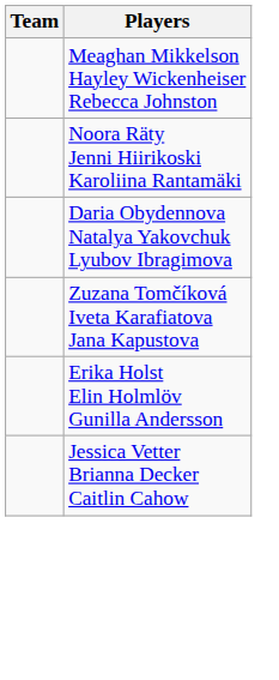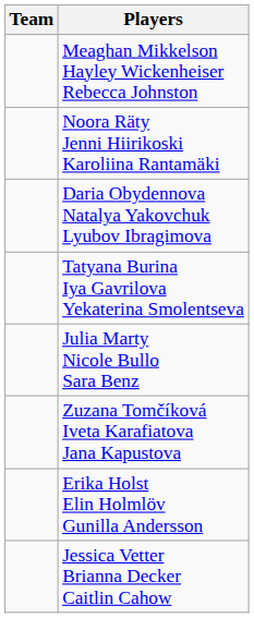 <table class="wikitable">
 <tr>
 <th>Team</th>
 <th>Players</th>
 </tr>
 <tr>
 <td></td>
 <td><a href='#'>Meaghan Mikkelson</a><br><a href='#'>Hayley Wickenheiser</a><br><a href='#'>Rebecca Johnston</a></td>
 </tr>
 <tr>
 <td></td>
 <td><a href='#'>Noora Räty</a><br><a href='#'>Jenni Hiirikoski</a><br><a href='#'>Karoliina Rantamäki</a></td>
 </tr>
 <tr>
 <td></td>
 <td><a href='#'>Daria Obydennova</a><br><a href='#'>Natalya Yakovchuk</a><br><a href='#'>Lyubov Ibragimova</a></td>
 </tr>
 <tr>
 <td></td>
+<td><a href='#'>Tatyana Burina</a><br><a href='#'>Iya Gavrilova</a><br><a href='#'>Yekaterina Smolentseva</a></td>
+</tr>
+<tr>
+<td></td>
+<td><a href='#'>Julia Marty</a><br><a href='#'>Nicole Bullo</a><br><a href='#'>Sara Benz</a></td>
+</tr>
+<tr>
+<td></td>
 <td><a href='#'>Zuzana Tomčíková</a><br><a href='#'>Iveta Karafiatova</a><br><a href='#'>Jana Kapustova</a></td>
 </tr>
 <tr>
 <td></td>
 <td><a href='#'>Erika Holst</a><br><a href='#'>Elin Holmlöv</a><br><a href='#'>Gunilla Andersson</a></td>
 </tr>
 <tr>
 <td></td>
 <td><a href='#'>Jessica Vetter</a><br><a href='#'>Brianna Decker</a><br><a href='#'>Caitlin Cahow</a></td>
 </tr>
 </table>
